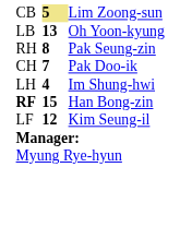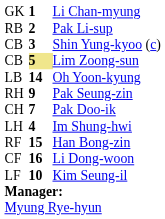 <table style="font-size: 90%" cellspacing="0" cellpadding="0" align=center>
 <tr>
 <th width="25"></th>
 <th width="25"></th>
+</tr>
+<tr>
+<td>GK</td>
+<td><strong>1</strong></td>
+<td><a href='#'>Li Chan-myung</a></td>
+</tr>
+<tr>
+<td>RB</td>
+<td><strong>2</strong></td>
+<td><a href='#'>Pak Li-sup</a></td>
+</tr>
+<tr>
+<td>CB</td>
+<td><strong>3</strong></td>
+<td><a href='#'>Shin Yung-kyoo</a> (<a href='#'>c</a>)</td>
 </tr>
 <tr>
 <td>CB</td>
 <td style="background: khaki;"><strong>5</strong></td>
 <td><a href='#'>Lim Zoong-sun</a></td>
 </tr>
 <tr>
 <td>LB</td>
-<td><strong>13</strong></td>
+<td><strong>14</strong></td>
 <td><a href='#'>Oh Yoon-kyung</a></td>
 </tr>
 <tr>
 <td>RH</td>
-<td><strong>8</strong></td>
+<td><strong>9</strong></td>
 <td><a href='#'>Pak Seung-zin</a></td>
 </tr>
 <tr>
 <td>CH</td>
 <td><strong>7</strong></td>
 <td><a href='#'>Pak Doo-ik</a></td>
 </tr>
 <tr>
 <td>LH</td>
 <td><strong>4</strong></td>
 <td><a href='#'>Im Shung-hwi</a></td>
 </tr>
 <tr>
-<td><strong>RF</strong></td>
+<td>RF</td>
 <td><strong>15</strong></td>
 <td><a href='#'>Han Bong-zin</a></td>
 </tr>
 <tr>
+<td>CF</td>
+<td><strong>16</strong></td>
+<td><a href='#'>Li Dong-woon</a></td>
+</tr>
+<tr>
 <td>LF</td>
-<td><strong>12</strong></td>
+<td><strong>10</strong></td>
 <td><a href='#'>Kim Seung-il</a></td>
 </tr>
 <tr>
 <td colspan="3"><strong>Manager:</strong></td>
 </tr>
 <tr>
 <td colspan="3"><a href='#'>Myung Rye-hyun</a></td>
 </tr>
 </table>
